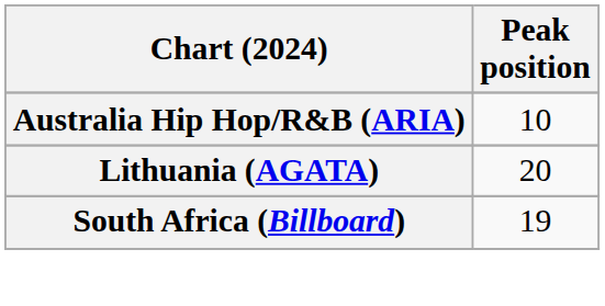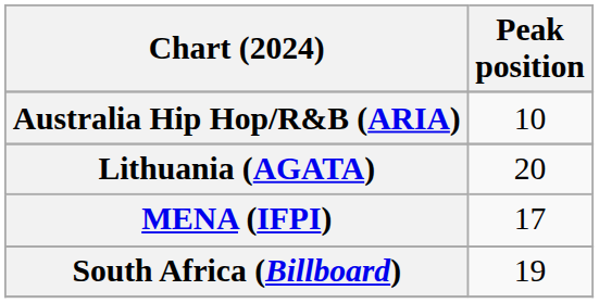 <table class="wikitable sortable plainrowheaders" style="text-align:center">
 <tr>
 <th scope="col">Chart (2024)</th>
 <th scope="col">Peak<br>position</th>
 </tr>
 <tr>
 </tr>
 <tr>
 <th scope="row">Australia Hip Hop/R&B (<a href='#'>ARIA</a>)</th>
 <td>10</td>
 </tr>
 <tr>
 </tr>
 <tr>
 </tr>
 <tr>
 </tr>
 <tr>
 <th scope="row">Lithuania (<a href='#'>AGATA</a>)</th>
 <td>20</td>
 </tr>
 <tr>
+<th scope="row"><a href='#'>MENA</a> (<a href='#'>IFPI</a>)</th>
+<td>17</td>
+</tr>
+<tr>
 </tr>
 <tr>
 </tr>
 <tr>
 <th scope="row">South Africa (<em><a href='#'>Billboard</a></em>)</th>
 <td>19</td>
 </tr>
 <tr>
 </tr>
 <tr>
 </tr>
 <tr>
 </tr>
 <tr>
 </tr>
 <tr>
 </tr>
 <tr>
 </tr>
 </table>
